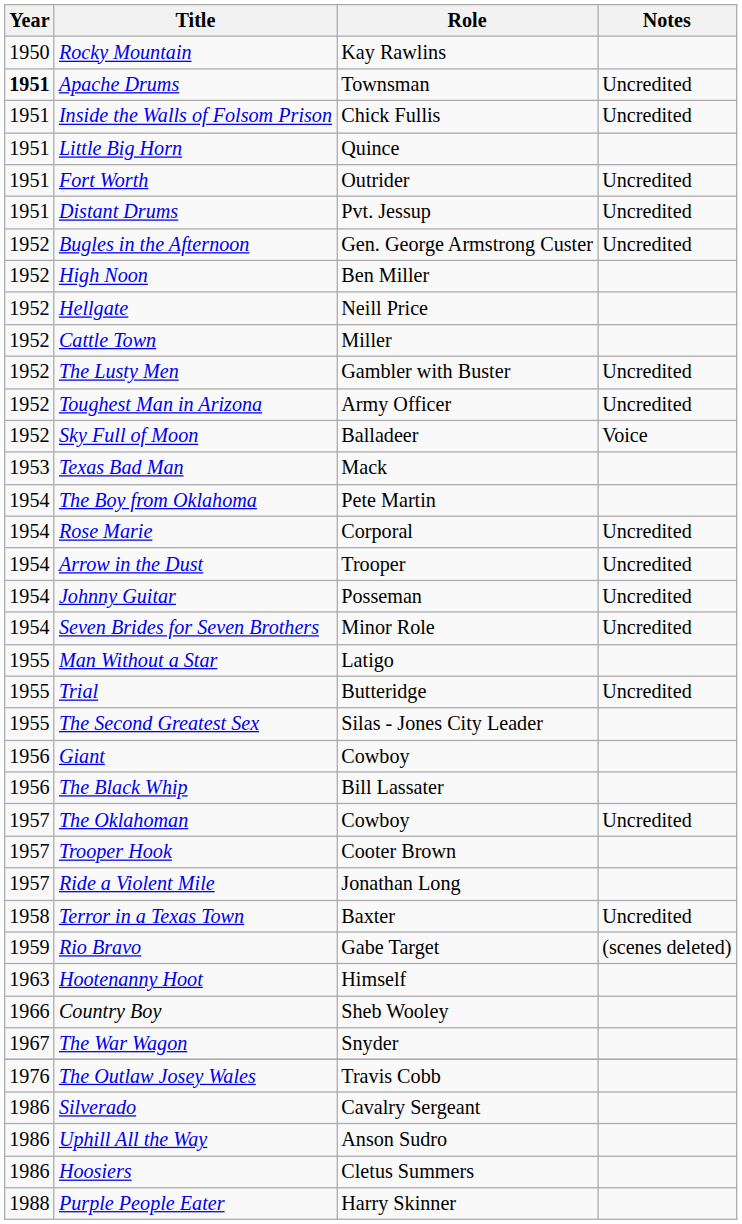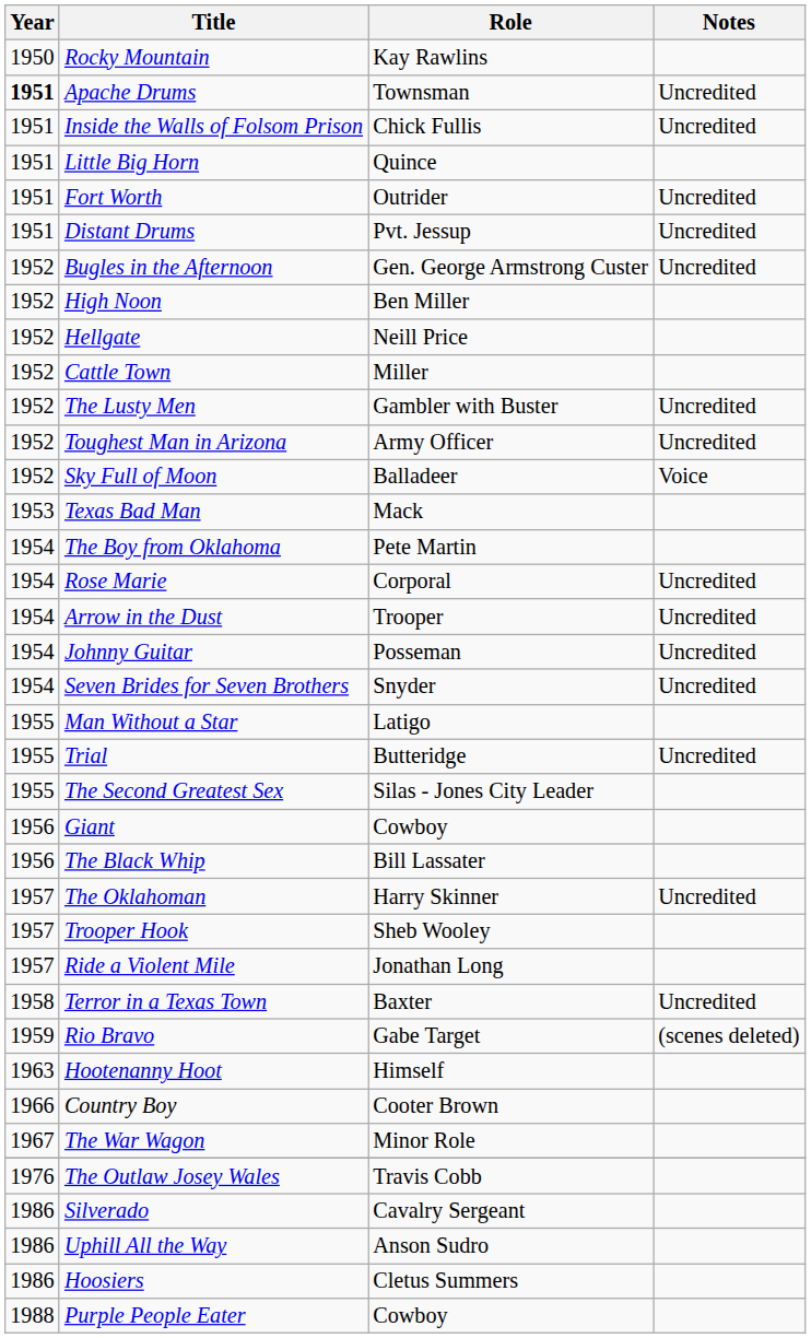 <table class="wikitable sortable">
 <tr>
 <th>Year</th>
 <th>Title</th>
 <th>Role</th>
 <th>Notes</th>
 </tr>
 <tr>
 <td>1950</td>
 <td><em><a href='#'>Rocky Mountain</a></em></td>
 <td>Kay Rawlins</td>
 <td></td>
 </tr>
 <tr>
 <td><strong>1951</strong></td>
 <td><em><a href='#'>Apache Drums</a></em></td>
 <td>Townsman</td>
 <td>Uncredited</td>
 </tr>
 <tr>
 <td>1951</td>
 <td><em><a href='#'>Inside the Walls of Folsom Prison</a></em></td>
 <td>Chick Fullis</td>
 <td>Uncredited</td>
 </tr>
 <tr>
 <td>1951</td>
 <td><em><a href='#'>Little Big Horn</a></em></td>
 <td>Quince</td>
 <td></td>
 </tr>
 <tr>
 <td>1951</td>
 <td><em><a href='#'>Fort Worth</a></em></td>
 <td>Outrider</td>
 <td>Uncredited</td>
 </tr>
 <tr>
 <td>1951</td>
 <td><em><a href='#'>Distant Drums</a></em></td>
 <td>Pvt. Jessup</td>
 <td>Uncredited</td>
 </tr>
 <tr>
 <td>1952</td>
 <td><em><a href='#'>Bugles in the Afternoon</a></em></td>
 <td>Gen. George Armstrong Custer</td>
 <td>Uncredited</td>
 </tr>
 <tr>
 <td>1952</td>
 <td><em><a href='#'>High Noon</a></em></td>
 <td>Ben Miller</td>
 <td></td>
 </tr>
 <tr>
 <td>1952</td>
 <td><em><a href='#'>Hellgate</a></em></td>
 <td>Neill Price</td>
 <td></td>
 </tr>
 <tr>
 <td>1952</td>
 <td><em><a href='#'>Cattle Town</a></em></td>
 <td>Miller</td>
 <td></td>
 </tr>
 <tr>
 <td>1952</td>
 <td><em><a href='#'>The Lusty Men</a></em></td>
 <td>Gambler with Buster</td>
 <td>Uncredited</td>
 </tr>
 <tr>
 <td>1952</td>
 <td><em><a href='#'>Toughest Man in Arizona</a></em></td>
 <td>Army Officer</td>
 <td>Uncredited</td>
 </tr>
 <tr>
 <td>1952</td>
 <td><em><a href='#'>Sky Full of Moon</a></em></td>
 <td>Balladeer</td>
 <td>Voice</td>
 </tr>
 <tr>
 <td>1953</td>
 <td><em><a href='#'>Texas Bad Man</a></em></td>
 <td>Mack</td>
 <td></td>
 </tr>
 <tr>
 <td>1954</td>
 <td><em><a href='#'>The Boy from Oklahoma</a></em></td>
 <td>Pete Martin</td>
 <td></td>
 </tr>
 <tr>
 <td>1954</td>
 <td><em><a href='#'>Rose Marie</a></em></td>
 <td>Corporal</td>
 <td>Uncredited</td>
 </tr>
 <tr>
 <td>1954</td>
 <td><em><a href='#'>Arrow in the Dust</a></em></td>
 <td>Trooper</td>
 <td>Uncredited</td>
 </tr>
 <tr>
 <td>1954</td>
 <td><em><a href='#'>Johnny Guitar</a></em></td>
 <td>Posseman</td>
 <td>Uncredited</td>
 </tr>
 <tr>
 <td>1954</td>
 <td><em><a href='#'>Seven Brides for Seven Brothers</a></em></td>
-<td>Minor Role</td>
+<td>Snyder</td>
 <td>Uncredited</td>
 </tr>
 <tr>
 <td>1955</td>
 <td><em><a href='#'>Man Without a Star</a></em></td>
 <td>Latigo</td>
 <td></td>
 </tr>
 <tr>
 <td>1955</td>
 <td><em><a href='#'>Trial</a></em></td>
 <td>Butteridge</td>
 <td>Uncredited</td>
 </tr>
 <tr>
 <td>1955</td>
 <td><em><a href='#'>The Second Greatest Sex</a></em></td>
 <td>Silas - Jones City Leader</td>
 <td></td>
 </tr>
 <tr>
 <td>1956</td>
 <td><em><a href='#'>Giant</a></em></td>
 <td>Cowboy</td>
 <td></td>
 </tr>
 <tr>
 <td>1956</td>
 <td><em><a href='#'>The Black Whip</a></em></td>
 <td>Bill Lassater</td>
 <td></td>
 </tr>
 <tr>
 <td>1957</td>
 <td><em><a href='#'>The Oklahoman</a></em></td>
-<td>Cowboy</td>
+<td>Harry Skinner</td>
 <td>Uncredited</td>
 </tr>
 <tr>
 <td>1957</td>
 <td><em><a href='#'>Trooper Hook</a></em></td>
-<td>Cooter Brown</td>
+<td>Sheb Wooley</td>
 <td></td>
 </tr>
 <tr>
 <td>1957</td>
 <td><em><a href='#'>Ride a Violent Mile</a></em></td>
 <td>Jonathan Long</td>
 <td></td>
 </tr>
 <tr>
 <td>1958</td>
 <td><em><a href='#'>Terror in a Texas Town</a></em></td>
 <td>Baxter</td>
 <td>Uncredited</td>
 </tr>
 <tr>
 <td>1959</td>
 <td><em><a href='#'>Rio Bravo</a></em></td>
 <td>Gabe Target</td>
 <td>(scenes deleted)</td>
 </tr>
 <tr>
 <td>1963</td>
 <td><em><a href='#'>Hootenanny Hoot</a></em></td>
 <td>Himself</td>
 <td></td>
 </tr>
 <tr>
 <td>1966</td>
 <td><em>Country Boy</em></td>
-<td>Sheb Wooley</td>
+<td>Cooter Brown</td>
 <td></td>
 </tr>
 <tr>
 <td>1967</td>
 <td><em><a href='#'>The War Wagon</a></em></td>
-<td>Snyder</td>
+<td>Minor Role</td>
 <td></td>
 </tr>
 <tr>
 </tr>
 <tr>
 <td>1976</td>
 <td><em><a href='#'>The Outlaw Josey Wales</a></em></td>
 <td>Travis Cobb</td>
 <td></td>
 </tr>
 <tr>
 <td>1986</td>
 <td><em><a href='#'>Silverado</a></em></td>
 <td>Cavalry Sergeant</td>
 <td></td>
 </tr>
 <tr>
 <td>1986</td>
 <td><em><a href='#'>Uphill All the Way</a></em></td>
 <td>Anson Sudro</td>
 <td></td>
 </tr>
 <tr>
 <td>1986</td>
 <td><em><a href='#'>Hoosiers</a></em></td>
 <td>Cletus Summers</td>
 <td></td>
 </tr>
 <tr>
 <td>1988</td>
 <td><em><a href='#'>Purple People Eater</a></em></td>
-<td>Harry Skinner</td>
+<td>Cowboy</td>
 <td></td>
 </tr>
 </table>
